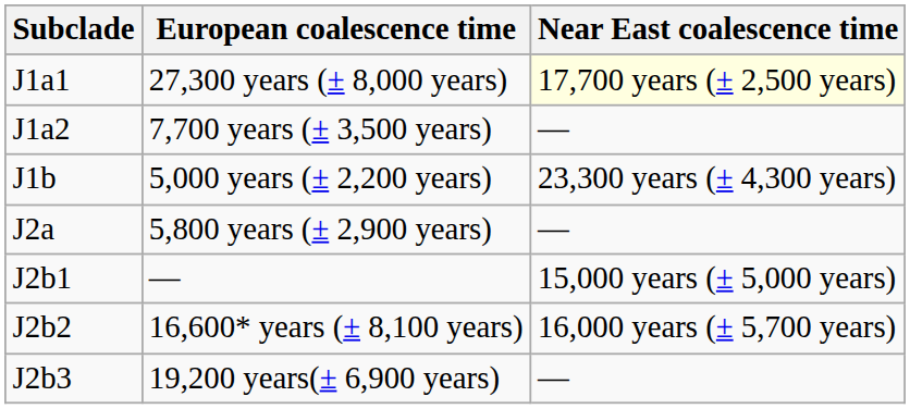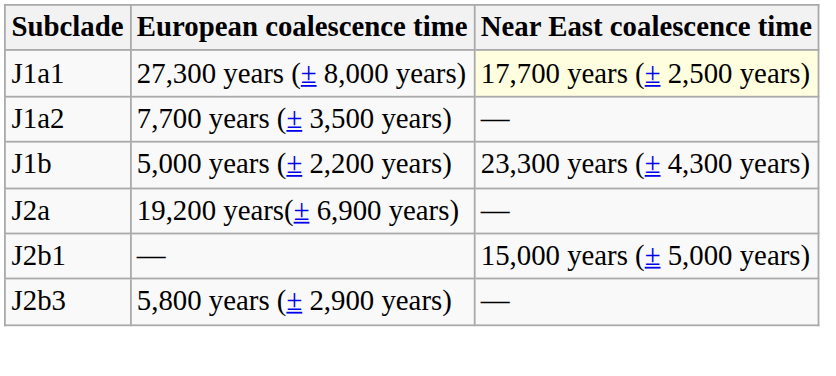 <table class="wikitable">
 <tr>
 <th>Subclade</th>
 <th>European coalescence time</th>
 <th>Near East coalescence time</th>
 </tr>
 <tr>
 <td>J1a1</td>
 <td>27,300 years (<a href='#'>±</a> 8,000 years)</td>
 <td style="background: lightyellow;">17,700 years (<a href='#'>±</a> 2,500 years)</td>
 </tr>
 <tr>
 <td>J1a2</td>
 <td>7,700 years (<a href='#'>±</a> 3,500 years)</td>
 <td>—</td>
 </tr>
 <tr>
 <td>J1b</td>
 <td>5,000 years (<a href='#'>±</a> 2,200 years)</td>
 <td>23,300 years (<a href='#'>±</a> 4,300 years)</td>
 </tr>
 <tr>
 <td>J2a</td>
-<td>5,800 years (<a href='#'>±</a> 2,900 years)</td>
+<td>19,200 years(<a href='#'>±</a> 6,900 years)</td>
 <td>—</td>
 </tr>
 <tr>
 <td>J2b1</td>
 <td>—</td>
 <td>15,000 years (<a href='#'>±</a> 5,000 years)</td>
 </tr>
 <tr>
-<td>J2b2</td>
-<td>16,600* years (<a href='#'>±</a> 8,100 years)</td>
-<td>16,000 years (<a href='#'>±</a> 5,700 years)</td>
-</tr>
-<tr>
 <td>J2b3</td>
-<td>19,200 years(<a href='#'>±</a> 6,900 years)</td>
+<td>5,800 years (<a href='#'>±</a> 2,900 years)</td>
 <td>—</td>
 </tr>
 </table>
